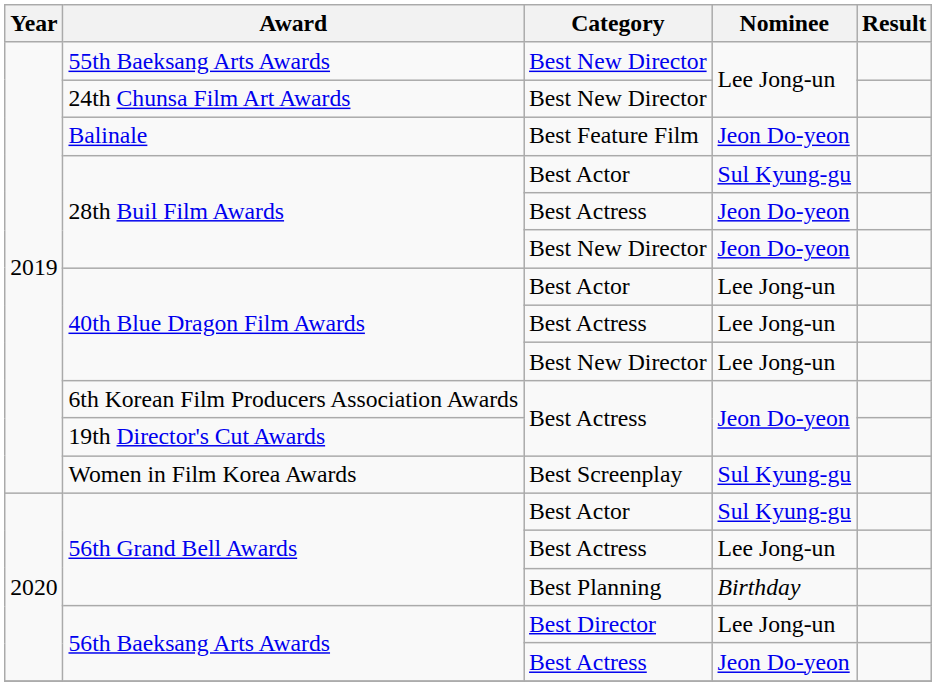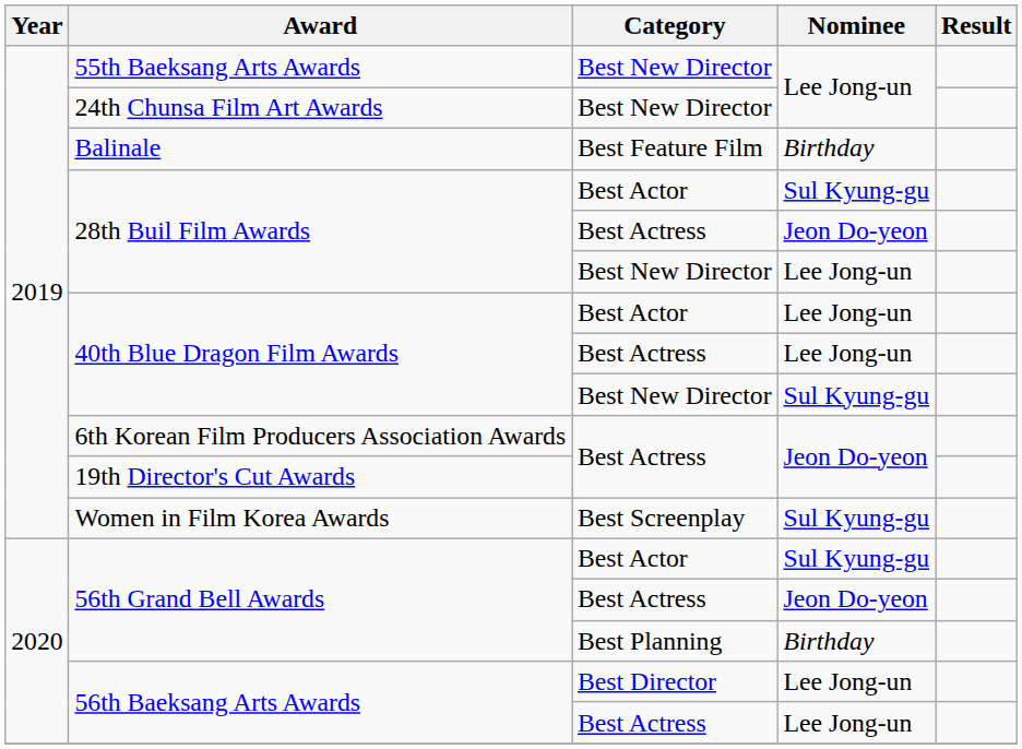 <table class="wikitable sortable">
 <tr>
 <th>Year</th>
 <th>Award</th>
 <th>Category</th>
 <th>Nominee</th>
 <th>Result</th>
 </tr>
 <tr>
 <td rowspan=12>2019</td>
 <td><a href='#'>55th Baeksang Arts Awards</a></td>
 <td><a href='#'>Best New Director</a></td>
 <td rowspan=2>Lee Jong-un</td>
 <td></td>
 </tr>
 <tr>
 <td>24th <a href='#'>Chunsa Film Art Awards</a></td>
 <td>Best New Director</td>
 <td></td>
 </tr>
 <tr>
 <td><a href='#'>Balinale</a></td>
 <td>Best Feature Film</td>
-<td><a href='#'>Jeon Do-yeon</a></td>
+<td><em>Birthday</em></td>
 <td></td>
 </tr>
 <tr>
 <td rowspan=3>28th <a href='#'>Buil Film Awards</a></td>
 <td>Best Actor</td>
 <td><a href='#'>Sul Kyung-gu</a></td>
 <td></td>
 </tr>
 <tr>
 <td>Best Actress</td>
 <td><a href='#'>Jeon Do-yeon</a></td>
 <td></td>
 </tr>
 <tr>
 <td>Best New Director</td>
-<td><a href='#'>Jeon Do-yeon</a></td>
+<td>Lee Jong-un</td>
 <td></td>
 </tr>
 <tr>
 <td rowspan=3><a href='#'>40th Blue Dragon Film Awards</a></td>
 <td>Best Actor</td>
 <td>Lee Jong-un</td>
 <td></td>
 </tr>
 <tr>
 <td>Best Actress</td>
 <td>Lee Jong-un</td>
 <td></td>
 </tr>
 <tr>
 <td>Best New Director</td>
-<td>Lee Jong-un</td>
+<td><a href='#'>Sul Kyung-gu</a></td>
 <td></td>
 </tr>
 <tr>
 <td>6th Korean Film Producers Association Awards</td>
 <td rowspan="2">Best Actress</td>
 <td rowspan=2><a href='#'>Jeon Do-yeon</a></td>
 <td></td>
 </tr>
 <tr>
 <td>19th <a href='#'>Director's Cut Awards</a></td>
 <td></td>
 </tr>
 <tr>
 <td>Women in Film Korea Awards</td>
 <td>Best Screenplay</td>
 <td><a href='#'>Sul Kyung-gu</a></td>
 <td></td>
 </tr>
 <tr>
 <td rowspan="5">2020</td>
 <td rowspan=3><a href='#'>56th Grand Bell Awards</a></td>
 <td>Best Actor</td>
 <td><a href='#'>Sul Kyung-gu</a></td>
 <td></td>
 </tr>
 <tr>
 <td>Best Actress</td>
-<td>Lee Jong-un</td>
+<td><a href='#'>Jeon Do-yeon</a></td>
 <td></td>
 </tr>
 <tr>
 <td>Best Planning</td>
 <td><em>Birthday</em></td>
 <td></td>
 </tr>
 <tr>
 <td rowspan="2"><a href='#'>56th Baeksang Arts Awards</a></td>
 <td><a href='#'>Best Director</a></td>
 <td>Lee Jong-un</td>
 <td></td>
 </tr>
 <tr>
 <td><a href='#'>Best Actress</a></td>
-<td><a href='#'>Jeon Do-yeon</a></td>
+<td>Lee Jong-un</td>
 <td></td>
 </tr>
 <tr>
 </tr>
 </table>
